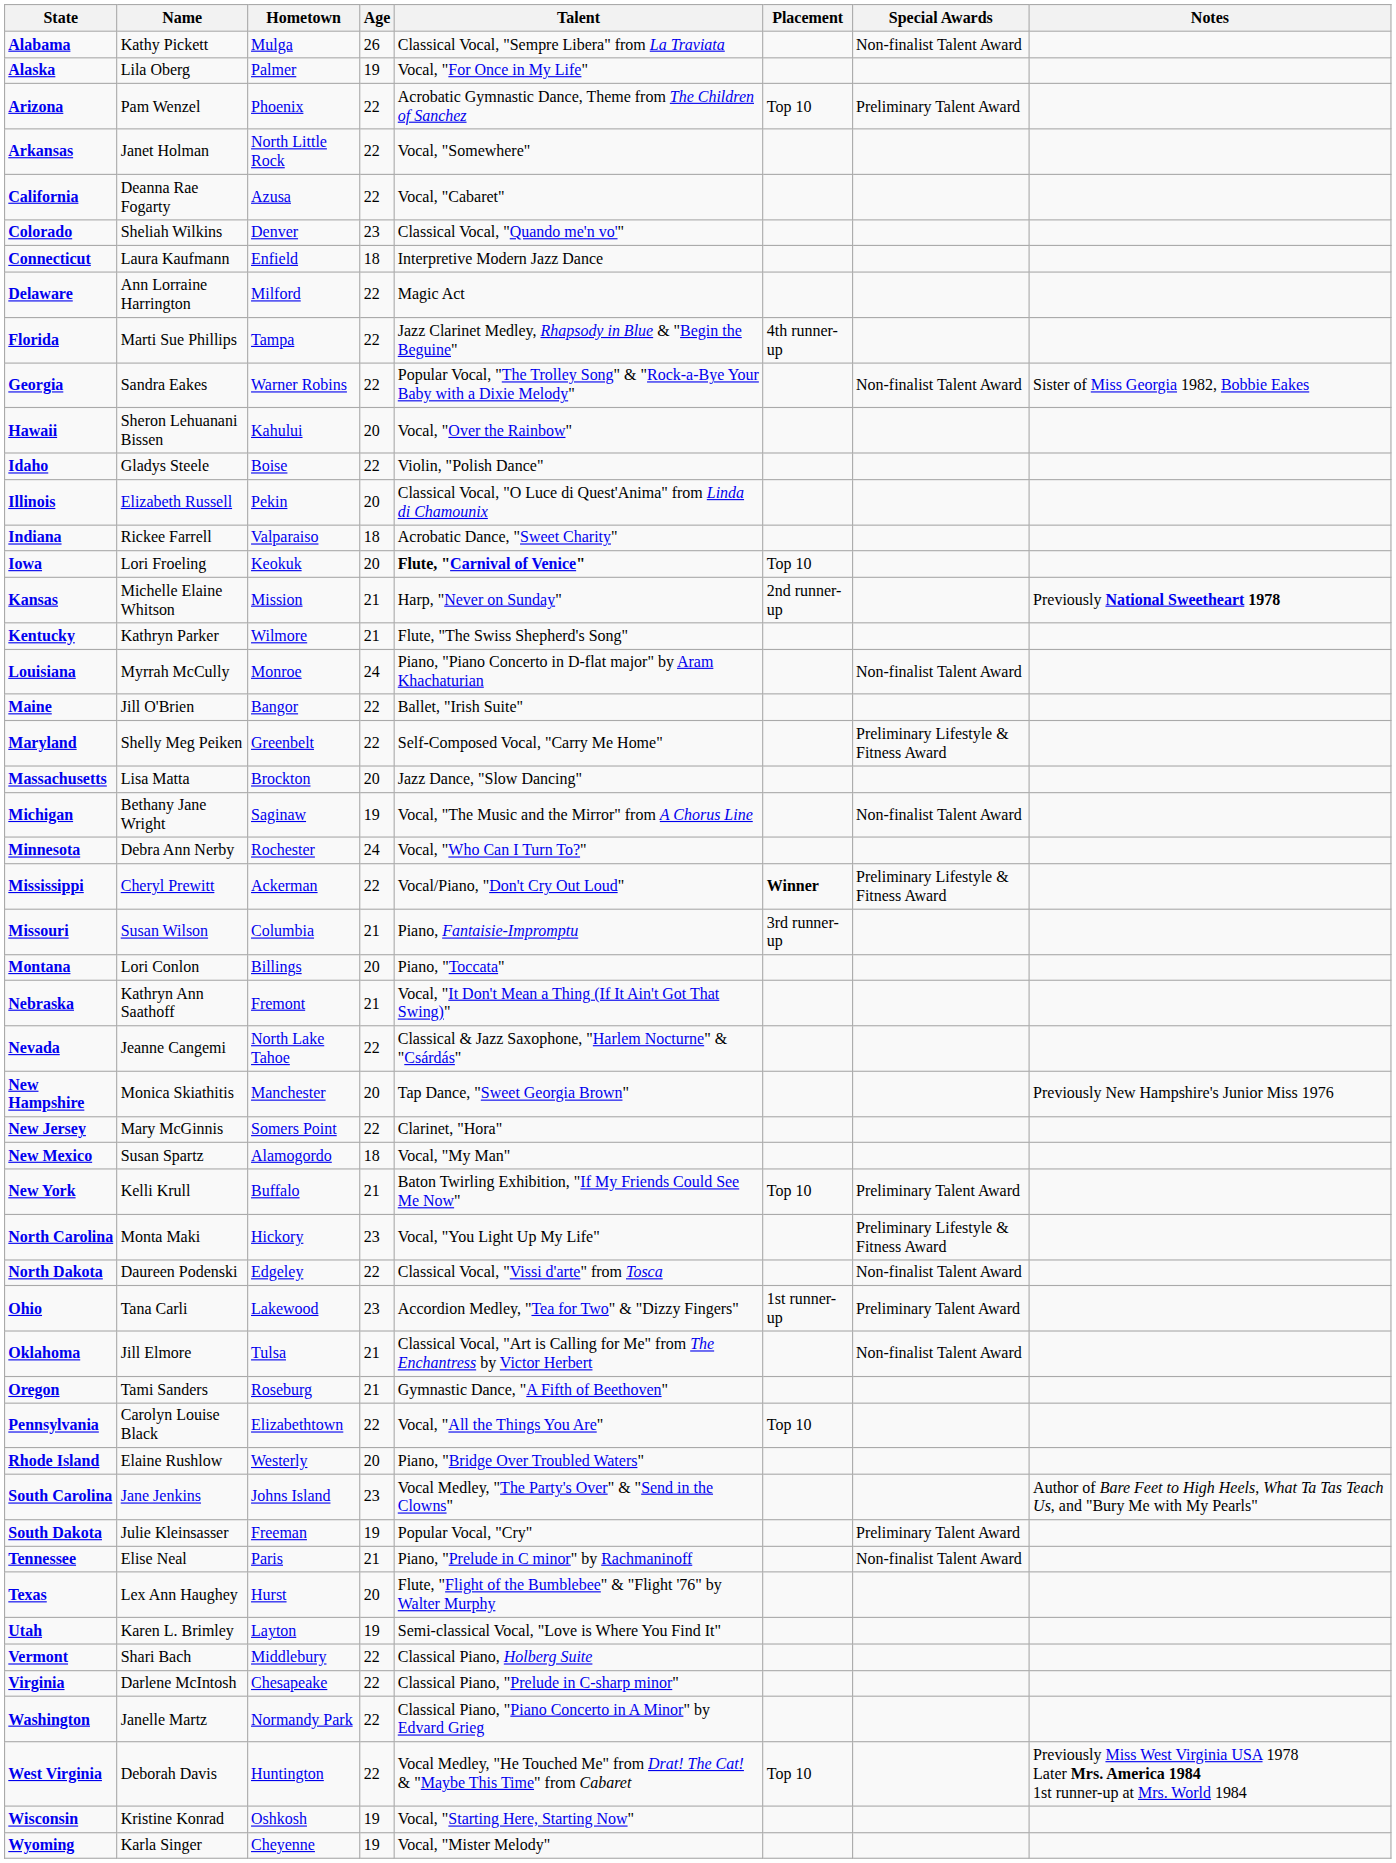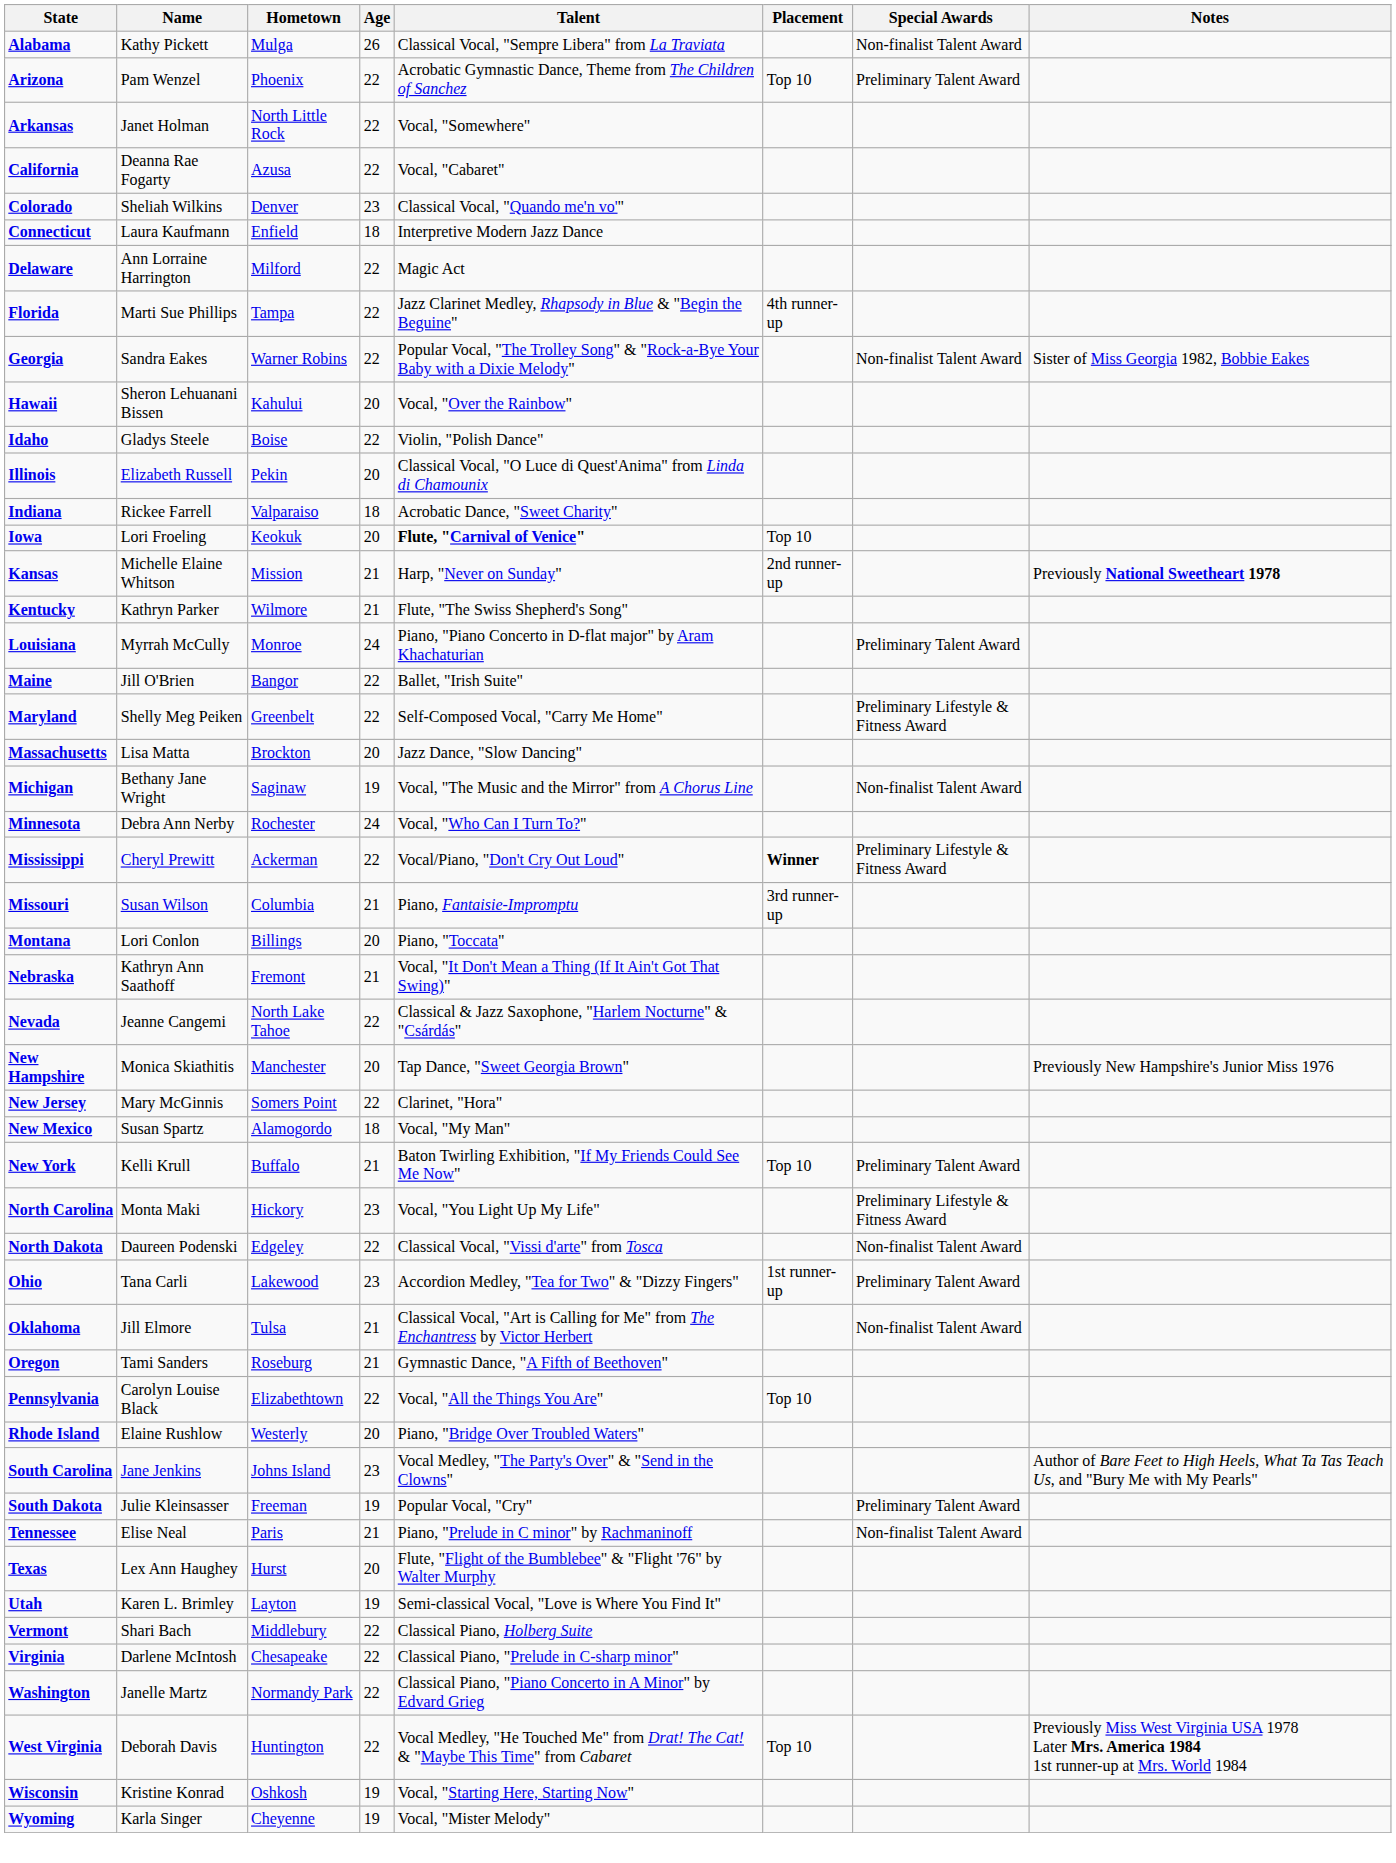 <table class="wikitable" style="font-size:90%;">
 <tr>
 <th>State</th>
 <th>Name</th>
 <th>Hometown</th>
 <th>Age</th>
 <th>Talent</th>
 <th>Placement</th>
 <th>Special Awards</th>
 <th>Notes</th>
 </tr>
 <tr>
 <td> <strong><a href='#'>Alabama</a></strong></td>
 <td>Kathy Pickett</td>
 <td><a href='#'>Mulga</a></td>
 <td>26</td>
 <td>Classical Vocal, "Sempre Libera" from <em><a href='#'>La Traviata</a></em></td>
 <td></td>
 <td>Non-finalist Talent Award</td>
-<td></td>
-</tr>
-<tr>
-<td> <strong><a href='#'>Alaska</a></strong></td>
-<td>Lila Oberg</td>
-<td><a href='#'>Palmer</a></td>
-<td>19</td>
-<td>Vocal, "<a href='#'>For Once in My Life</a>"</td>
-<td></td>
-<td></td>
 <td></td>
 </tr>
 <tr>
 <td> <strong><a href='#'>Arizona</a></strong></td>
 <td>Pam Wenzel</td>
 <td><a href='#'>Phoenix</a></td>
 <td>22</td>
 <td>Acrobatic Gymnastic Dance, Theme from <em><a href='#'>The Children of Sanchez</a></em></td>
 <td>Top 10</td>
 <td>Preliminary Talent Award</td>
 <td></td>
 </tr>
 <tr>
 <td> <strong><a href='#'>Arkansas</a></strong></td>
 <td>Janet Holman</td>
 <td><a href='#'>North Little Rock</a></td>
 <td>22</td>
 <td>Vocal, "Somewhere"</td>
 <td></td>
 <td></td>
 <td></td>
 </tr>
 <tr>
 <td> <strong><a href='#'>California</a></strong></td>
 <td>Deanna Rae Fogarty</td>
 <td><a href='#'>Azusa</a></td>
 <td>22</td>
 <td>Vocal, "Cabaret"</td>
 <td></td>
 <td></td>
 <td></td>
 </tr>
 <tr>
 <td> <strong><a href='#'>Colorado</a></strong></td>
 <td>Sheliah Wilkins</td>
 <td><a href='#'>Denver</a></td>
 <td>23</td>
 <td>Classical Vocal, "<a href='#'>Quando me'n vo'</a>"</td>
 <td></td>
 <td></td>
 <td></td>
 </tr>
 <tr>
 <td> <strong><a href='#'>Connecticut</a></strong></td>
 <td>Laura Kaufmann</td>
 <td><a href='#'>Enfield</a></td>
 <td>18</td>
 <td>Interpretive Modern Jazz Dance</td>
 <td></td>
 <td></td>
 <td></td>
 </tr>
 <tr>
 <td> <strong><a href='#'>Delaware</a></strong></td>
 <td>Ann Lorraine Harrington</td>
 <td><a href='#'>Milford</a></td>
 <td>22</td>
 <td>Magic Act</td>
 <td></td>
 <td></td>
 <td></td>
 </tr>
 <tr>
 <td> <strong><a href='#'>Florida</a></strong></td>
 <td>Marti Sue Phillips</td>
 <td><a href='#'>Tampa</a></td>
 <td>22</td>
 <td>Jazz Clarinet Medley, <em><a href='#'>Rhapsody in Blue</a></em> & "<a href='#'>Begin the Beguine</a>"</td>
 <td>4th runner-up</td>
 <td></td>
 <td></td>
 </tr>
 <tr>
 <td> <strong><a href='#'>Georgia</a></strong></td>
 <td>Sandra Eakes</td>
 <td><a href='#'>Warner Robins</a></td>
 <td>22</td>
 <td>Popular Vocal, "<a href='#'>The Trolley Song</a>" & "<a href='#'>Rock-a-Bye Your Baby with a Dixie Melody</a>"</td>
 <td></td>
 <td>Non-finalist Talent Award</td>
 <td>Sister of <a href='#'>Miss Georgia</a> 1982, <a href='#'>Bobbie Eakes</a></td>
 </tr>
 <tr>
 <td> <strong><a href='#'>Hawaii</a></strong></td>
 <td>Sheron Lehuanani Bissen</td>
 <td><a href='#'>Kahului</a></td>
 <td>20</td>
 <td>Vocal, "<a href='#'>Over the Rainbow</a>"</td>
 <td></td>
 <td></td>
 <td></td>
 </tr>
 <tr>
 <td> <strong><a href='#'>Idaho</a></strong></td>
 <td>Gladys Steele</td>
 <td><a href='#'>Boise</a></td>
 <td>22</td>
 <td>Violin, "Polish Dance"</td>
 <td></td>
 <td></td>
 <td></td>
 </tr>
 <tr>
 <td> <strong><a href='#'>Illinois</a></strong></td>
 <td><a href='#'>Elizabeth Russell</a></td>
 <td><a href='#'>Pekin</a></td>
 <td>20</td>
 <td>Classical Vocal, "O Luce di Quest'Anima" from <em><a href='#'>Linda di Chamounix</a></em></td>
 <td></td>
 <td></td>
 <td></td>
 </tr>
 <tr>
 <td> <strong><a href='#'>Indiana</a></strong></td>
 <td>Rickee Farrell</td>
 <td><a href='#'>Valparaiso</a></td>
 <td>18</td>
 <td>Acrobatic Dance, "<a href='#'>Sweet Charity</a>"</td>
 <td></td>
 <td></td>
 <td></td>
 </tr>
 <tr>
 <td> <strong><a href='#'>Iowa</a></strong></td>
 <td>Lori Froeling</td>
 <td><a href='#'>Keokuk</a></td>
 <td>20</td>
 <td><strong>Flute, "<a href='#'>Carnival of Venice</a>"</strong></td>
 <td>Top 10</td>
 <td></td>
 <td></td>
 </tr>
 <tr>
 <td> <strong><a href='#'>Kansas</a></strong></td>
 <td>Michelle Elaine Whitson</td>
 <td><a href='#'>Mission</a></td>
 <td>21</td>
 <td>Harp, "<a href='#'>Never on Sunday</a>"</td>
 <td>2nd runner-up</td>
 <td></td>
 <td>Previously <strong><a href='#'>National Sweetheart</a> 1978</strong></td>
 </tr>
 <tr>
 <td> <strong><a href='#'>Kentucky</a></strong></td>
 <td>Kathryn Parker</td>
 <td><a href='#'>Wilmore</a></td>
 <td>21</td>
 <td>Flute, "The Swiss Shepherd's Song"</td>
 <td></td>
 <td></td>
 <td></td>
 </tr>
 <tr>
 <td> <strong><a href='#'>Louisiana</a></strong></td>
 <td>Myrrah McCully</td>
 <td><a href='#'>Monroe</a></td>
 <td>24</td>
 <td>Piano, "Piano Concerto in D-flat major" by <a href='#'>Aram Khachaturian</a></td>
 <td></td>
-<td>Non-finalist Talent Award</td>
+<td>Preliminary Talent Award</td>
 <td></td>
 </tr>
 <tr>
 <td> <strong><a href='#'>Maine</a></strong></td>
 <td>Jill O'Brien</td>
 <td><a href='#'>Bangor</a></td>
 <td>22</td>
 <td>Ballet, "Irish Suite"</td>
 <td></td>
 <td></td>
 <td></td>
 </tr>
 <tr>
 <td> <strong><a href='#'>Maryland</a></strong></td>
 <td>Shelly Meg Peiken</td>
 <td><a href='#'>Greenbelt</a></td>
 <td>22</td>
 <td>Self-Composed Vocal, "Carry Me Home"</td>
 <td></td>
 <td>Preliminary Lifestyle & Fitness Award</td>
 <td></td>
 </tr>
 <tr>
 <td> <strong><a href='#'>Massachusetts</a></strong></td>
 <td>Lisa Matta</td>
 <td><a href='#'>Brockton</a></td>
 <td>20</td>
 <td>Jazz Dance, "Slow Dancing"</td>
 <td></td>
 <td></td>
 <td></td>
 </tr>
 <tr>
 <td> <strong><a href='#'>Michigan</a></strong></td>
 <td>Bethany Jane Wright</td>
 <td><a href='#'>Saginaw</a></td>
 <td>19</td>
 <td>Vocal, "The Music and the Mirror" from <em><a href='#'>A Chorus Line</a></em></td>
 <td></td>
 <td>Non-finalist Talent Award</td>
 <td></td>
 </tr>
 <tr>
 <td> <strong><a href='#'>Minnesota</a></strong></td>
 <td>Debra Ann Nerby</td>
 <td><a href='#'>Rochester</a></td>
 <td>24</td>
 <td>Vocal, "<a href='#'>Who Can I Turn To?</a>"</td>
 <td></td>
 <td></td>
 <td></td>
 </tr>
 <tr>
 <td> <strong><a href='#'>Mississippi</a></strong></td>
 <td><a href='#'>Cheryl Prewitt</a></td>
 <td><a href='#'>Ackerman</a></td>
 <td>22</td>
 <td>Vocal/Piano, "<a href='#'>Don't Cry Out Loud</a>"</td>
 <td><strong>Winner</strong></td>
 <td>Preliminary Lifestyle & Fitness Award</td>
 <td></td>
 </tr>
 <tr>
 <td> <strong><a href='#'>Missouri</a></strong></td>
 <td><a href='#'>Susan Wilson</a></td>
 <td><a href='#'>Columbia</a></td>
 <td>21</td>
 <td>Piano, <em><a href='#'>Fantaisie-Impromptu</a></em></td>
 <td>3rd runner-up</td>
 <td></td>
 <td></td>
 </tr>
 <tr>
 <td> <strong><a href='#'>Montana</a></strong></td>
 <td>Lori Conlon</td>
 <td><a href='#'>Billings</a></td>
 <td>20</td>
 <td>Piano, "<a href='#'>Toccata</a>"</td>
 <td></td>
 <td></td>
 <td></td>
 </tr>
 <tr>
 <td> <strong><a href='#'>Nebraska</a></strong></td>
 <td>Kathryn Ann Saathoff</td>
 <td><a href='#'>Fremont</a></td>
 <td>21</td>
 <td>Vocal, "<a href='#'>It Don't Mean a Thing (If It Ain't Got That Swing)</a>"</td>
 <td></td>
 <td></td>
 <td></td>
 </tr>
 <tr>
 <td> <strong><a href='#'>Nevada</a></strong></td>
 <td>Jeanne Cangemi</td>
 <td><a href='#'>North Lake Tahoe</a></td>
 <td>22</td>
 <td>Classical & Jazz Saxophone, "<a href='#'>Harlem Nocturne</a>" & "<a href='#'>Csárdás</a>"</td>
 <td></td>
 <td></td>
 <td></td>
 </tr>
 <tr>
 <td> <strong><a href='#'>New Hampshire</a></strong></td>
 <td>Monica Skiathitis</td>
 <td><a href='#'>Manchester</a></td>
 <td>20</td>
 <td>Tap Dance, "<a href='#'>Sweet Georgia Brown</a>"</td>
 <td></td>
 <td></td>
 <td>Previously New Hampshire's Junior Miss 1976</td>
 </tr>
 <tr>
 <td> <strong><a href='#'>New Jersey</a></strong></td>
 <td>Mary McGinnis</td>
 <td><a href='#'>Somers Point</a></td>
 <td>22</td>
 <td>Clarinet, "Hora"</td>
 <td></td>
 <td></td>
 <td></td>
 </tr>
 <tr>
 <td> <strong><a href='#'>New Mexico</a></strong></td>
 <td>Susan Spartz</td>
 <td><a href='#'>Alamogordo</a></td>
 <td>18</td>
 <td>Vocal, "My Man"</td>
 <td></td>
 <td></td>
 <td></td>
 </tr>
 <tr>
 <td> <strong><a href='#'>New York</a></strong></td>
 <td>Kelli Krull</td>
 <td><a href='#'>Buffalo</a></td>
 <td>21</td>
 <td>Baton Twirling Exhibition, "<a href='#'>If My Friends Could See Me Now</a>"</td>
 <td>Top 10</td>
 <td>Preliminary Talent Award</td>
 <td></td>
 </tr>
 <tr>
 <td> <strong><a href='#'>North Carolina</a></strong></td>
 <td>Monta Maki</td>
 <td><a href='#'>Hickory</a></td>
 <td>23</td>
 <td>Vocal, "You Light Up My Life"</td>
 <td></td>
 <td>Preliminary Lifestyle & Fitness Award</td>
 <td></td>
 </tr>
 <tr>
 <td> <strong><a href='#'>North Dakota</a></strong></td>
 <td>Daureen Podenski</td>
 <td><a href='#'>Edgeley</a></td>
 <td>22</td>
 <td>Classical Vocal, "<a href='#'>Vissi d'arte</a>" from <em><a href='#'>Tosca</a></em></td>
 <td></td>
 <td>Non-finalist Talent Award</td>
 <td></td>
 </tr>
 <tr>
 <td> <strong><a href='#'>Ohio</a></strong></td>
 <td>Tana Carli</td>
 <td><a href='#'>Lakewood</a></td>
 <td>23</td>
 <td>Accordion Medley, "<a href='#'>Tea for Two</a>" & "Dizzy Fingers"</td>
 <td>1st runner-up</td>
 <td>Preliminary Talent Award</td>
 <td></td>
 </tr>
 <tr>
 <td> <strong><a href='#'>Oklahoma</a></strong></td>
 <td>Jill Elmore</td>
 <td><a href='#'>Tulsa</a></td>
 <td>21</td>
 <td>Classical Vocal, "Art is Calling for Me" from <em><a href='#'>The Enchantress</a></em> by <a href='#'>Victor Herbert</a></td>
 <td></td>
 <td>Non-finalist Talent Award</td>
 <td></td>
 </tr>
 <tr>
 <td> <strong><a href='#'>Oregon</a></strong></td>
 <td>Tami Sanders</td>
 <td><a href='#'>Roseburg</a></td>
 <td>21</td>
 <td>Gymnastic Dance, "<a href='#'>A Fifth of Beethoven</a>"</td>
 <td></td>
 <td></td>
 <td></td>
 </tr>
 <tr>
 <td> <strong><a href='#'>Pennsylvania</a></strong></td>
 <td>Carolyn Louise Black</td>
 <td><a href='#'>Elizabethtown</a></td>
 <td>22</td>
 <td>Vocal, "<a href='#'>All the Things You Are</a>"</td>
 <td>Top 10</td>
 <td></td>
 <td></td>
 </tr>
 <tr>
 <td> <strong><a href='#'>Rhode Island</a></strong></td>
 <td>Elaine Rushlow</td>
 <td><a href='#'>Westerly</a></td>
 <td>20</td>
 <td>Piano, "<a href='#'>Bridge Over Troubled Waters</a>"</td>
 <td></td>
 <td></td>
 <td></td>
 </tr>
 <tr>
 <td> <strong><a href='#'>South Carolina</a></strong></td>
 <td><a href='#'>Jane Jenkins</a></td>
 <td><a href='#'>Johns Island</a></td>
 <td>23</td>
 <td>Vocal Medley, "<a href='#'>The Party's Over</a>" & "<a href='#'>Send in the Clowns</a>"</td>
 <td></td>
 <td></td>
 <td>Author of <em>Bare Feet to High Heels</em>, <em>What Ta Tas Teach Us</em>, and "Bury Me with My Pearls"</td>
 </tr>
 <tr>
 <td> <strong><a href='#'>South Dakota</a></strong></td>
 <td>Julie Kleinsasser</td>
 <td><a href='#'>Freeman</a></td>
 <td>19</td>
 <td>Popular Vocal, "Cry"</td>
 <td></td>
 <td>Preliminary Talent Award</td>
 <td></td>
 </tr>
 <tr>
 <td> <strong><a href='#'>Tennessee</a></strong></td>
 <td>Elise Neal</td>
 <td><a href='#'>Paris</a></td>
 <td>21</td>
 <td>Piano, "<a href='#'>Prelude in C minor</a>" by <a href='#'>Rachmaninoff</a></td>
 <td></td>
 <td>Non-finalist Talent Award</td>
 <td></td>
 </tr>
 <tr>
 <td> <strong><a href='#'>Texas</a></strong></td>
 <td>Lex Ann Haughey</td>
 <td><a href='#'>Hurst</a></td>
 <td>20</td>
 <td>Flute, "<a href='#'>Flight of the Bumblebee</a>" & "Flight '76" by <a href='#'>Walter Murphy</a></td>
 <td></td>
 <td></td>
 <td></td>
 </tr>
 <tr>
 <td> <strong><a href='#'>Utah</a></strong></td>
 <td>Karen L. Brimley</td>
 <td><a href='#'>Layton</a></td>
 <td>19</td>
 <td>Semi-classical Vocal, "Love is Where You Find It"</td>
 <td></td>
 <td></td>
 <td></td>
 </tr>
 <tr>
 <td> <strong><a href='#'>Vermont</a></strong></td>
 <td>Shari Bach</td>
 <td><a href='#'>Middlebury</a></td>
 <td>22</td>
 <td>Classical Piano, <em><a href='#'>Holberg Suite</a></em></td>
 <td></td>
 <td></td>
 <td></td>
 </tr>
 <tr>
 <td> <strong><a href='#'>Virginia</a></strong></td>
 <td>Darlene McIntosh</td>
 <td><a href='#'>Chesapeake</a></td>
 <td>22</td>
 <td>Classical Piano, "<a href='#'>Prelude in C-sharp minor</a>"</td>
 <td></td>
 <td></td>
 <td></td>
 </tr>
 <tr>
 <td> <strong><a href='#'>Washington</a></strong></td>
 <td>Janelle Martz</td>
 <td><a href='#'>Normandy Park</a></td>
 <td>22</td>
 <td>Classical Piano, "<a href='#'>Piano Concerto in A Minor</a>" by <a href='#'>Edvard Grieg</a></td>
 <td></td>
 <td></td>
 <td></td>
 </tr>
 <tr>
 <td> <strong><a href='#'>West Virginia</a></strong></td>
 <td>Deborah Davis</td>
 <td><a href='#'>Huntington</a></td>
 <td>22</td>
 <td>Vocal Medley, "He Touched Me" from <em><a href='#'>Drat! The Cat!</a></em> & "<a href='#'>Maybe This Time</a>" from <em>Cabaret</em></td>
 <td>Top 10</td>
 <td></td>
 <td>Previously <a href='#'>Miss West Virginia USA</a> 1978<br>Later <strong>Mrs. America 1984</strong><br>1st runner-up at <a href='#'>Mrs. World</a> 1984</td>
 </tr>
 <tr>
 <td> <strong><a href='#'>Wisconsin</a></strong></td>
 <td>Kristine Konrad</td>
 <td><a href='#'>Oshkosh</a></td>
 <td>19</td>
 <td>Vocal, "<a href='#'>Starting Here, Starting Now</a>"</td>
 <td></td>
 <td></td>
 <td></td>
 </tr>
 <tr>
 <td> <strong><a href='#'>Wyoming</a></strong></td>
 <td>Karla Singer</td>
 <td><a href='#'>Cheyenne</a></td>
 <td>19</td>
 <td>Vocal, "Mister Melody"</td>
 <td></td>
 <td></td>
 <td></td>
 </tr>
 </table>
